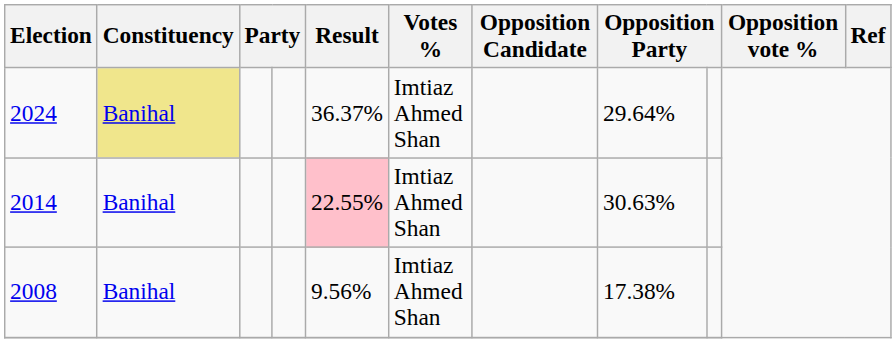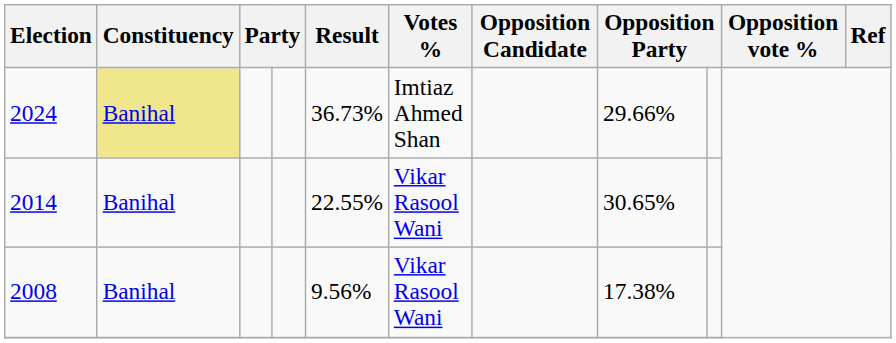 <table class="wikitable sortable">
 <tr>
 <th>Election</th>
 <th>Constituency</th>
 <th colspan="2">Party</th>
 <th>Result</th>
 <th>Votes %</th>
 <th>Opposition Candidate</th>
 <th colspan="2">Opposition Party</th>
 <th>Opposition vote %</th>
 <th>Ref</th>
 </tr>
 <tr>
 <td><a href='#'>2024</a></td>
 <td style="background: khaki;"><a href='#'>Banihal</a></td>
 <td></td>
 <td></td>
-<td>36.37%</td>
+<td>36.73%</td>
 <td>Imtiaz Ahmed Shan</td>
 <td></td>
-<td>29.64%</td>
+<td>29.66%</td>
 <td></td>
 </tr>
 <tr>
 <td><a href='#'>2014</a></td>
 <td><a href='#'>Banihal</a></td>
 <td></td>
 <td></td>
-<td style="background: pink;">22.55%</td>
-<td>Imtiaz Ahmed Shan</td>
+<td>22.55%</td>
+<td><a href='#'>Vikar Rasool Wani</a></td>
 <td></td>
-<td>30.63%</td>
+<td>30.65%</td>
 <td></td>
 </tr>
 <tr>
 <td><a href='#'>2008</a></td>
 <td><a href='#'>Banihal</a></td>
 <td></td>
 <td></td>
 <td>9.56%</td>
-<td>Imtiaz Ahmed Shan</td>
+<td><a href='#'>Vikar Rasool Wani</a></td>
 <td></td>
 <td>17.38%</td>
 <td></td>
 </tr>
 <tr>
 </tr>
 </table>
